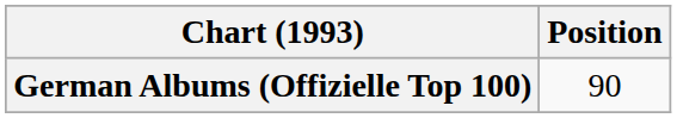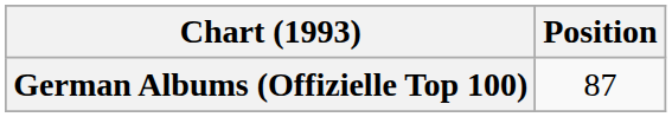 <table class="wikitable plainrowheaders" style="text-align:center">
 <tr>
 <th scope="col">Chart (1993)</th>
 <th scope="col">Position</th>
 </tr>
 <tr>
 <th scope="row">German Albums (Offizielle Top 100)</th>
-<td>90</td>
+<td>87</td>
 </tr>
 </table>
